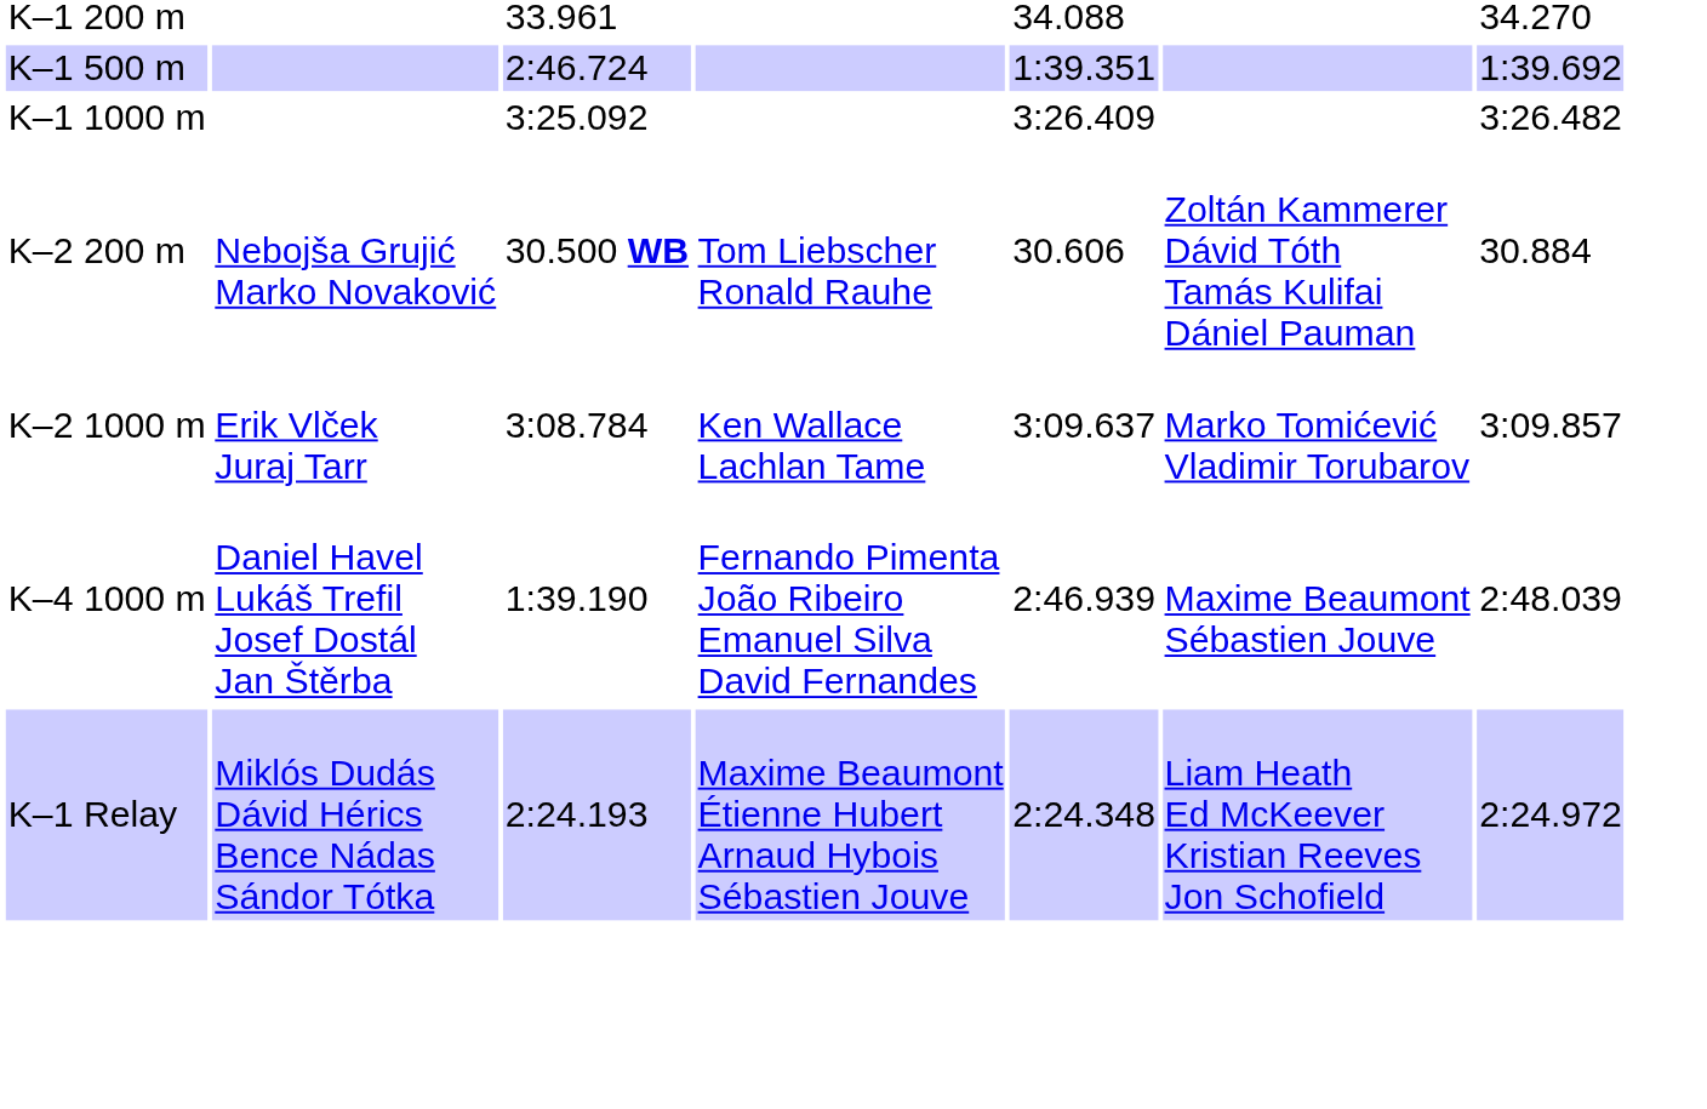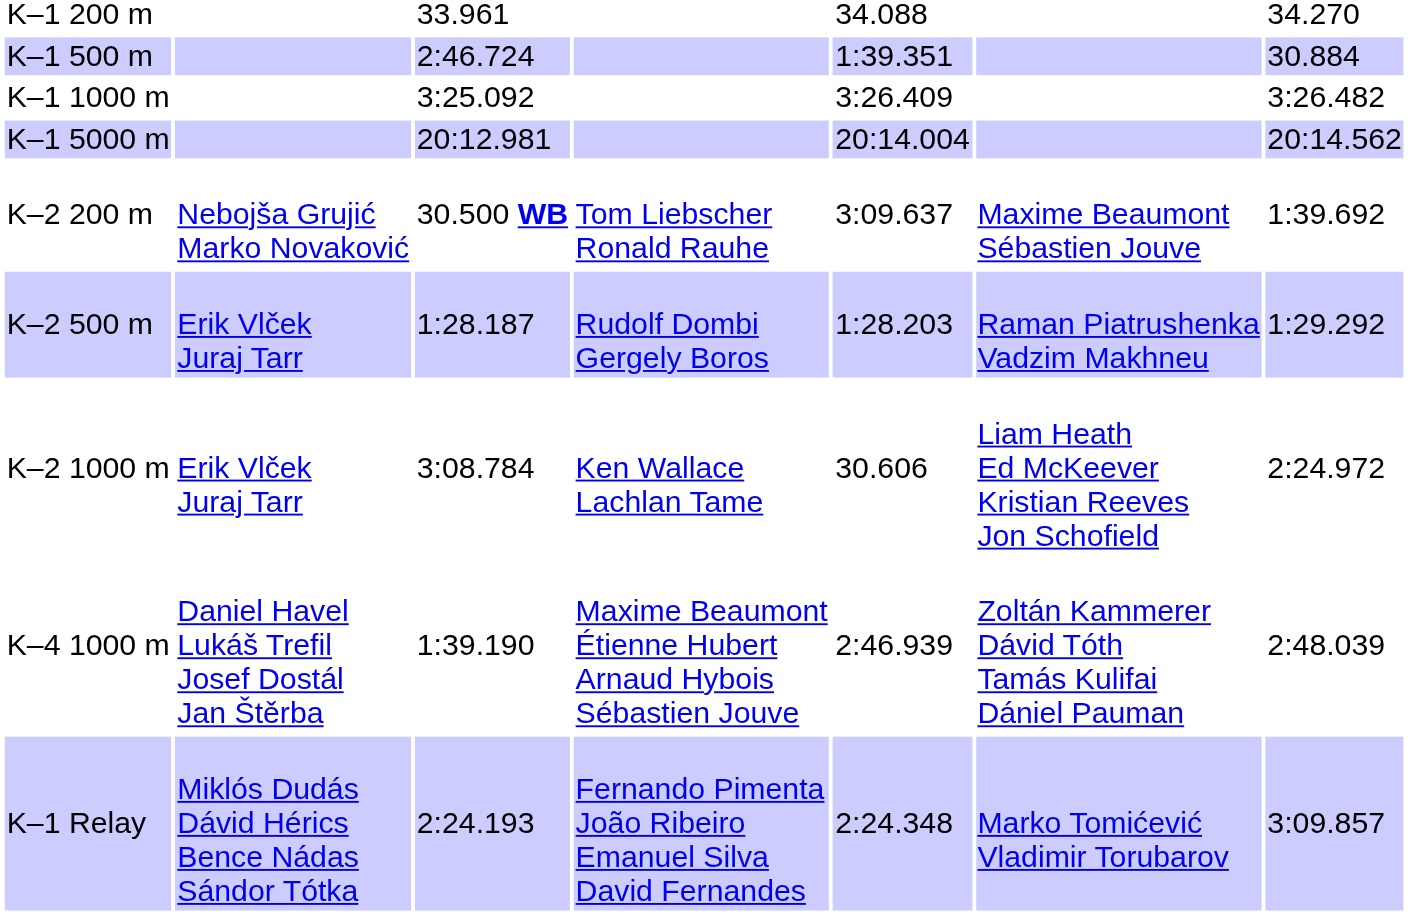 <table>
 <tr>
 <td>K–1 200 m</td>
 <td></td>
 <td>33.961</td>
 <td></td>
 <td>34.088</td>
 <td><br></td>
 <td>34.270</td>
 </tr>
 <tr bgcolor=ccccff>
 <td>K–1 500 m</td>
 <td></td>
 <td>2:46.724</td>
 <td></td>
 <td>1:39.351</td>
 <td></td>
-<td>1:39.692</td>
+<td>30.884</td>
 </tr>
 <tr>
 <td>K–1 1000 m</td>
 <td></td>
 <td>3:25.092</td>
 <td></td>
 <td>3:26.409</td>
 <td></td>
 <td>3:26.482</td>
 </tr>
+<tr bgcolor=ccccff>
+<td>K–1 5000 m</td>
+<td></td>
+<td>20:12.981</td>
+<td></td>
+<td>20:14.004</td>
+<td></td>
+<td>20:14.562</td>
+</tr>
 <tr>
 <td>K–2 200 m</td>
 <td><br><a href='#'>Nebojša Grujić</a><br><a href='#'>Marko Novaković</a></td>
 <td>30.500 <strong><a href='#'>WB</a></strong></td>
 <td><br><a href='#'>Tom Liebscher</a><br><a href='#'>Ronald Rauhe</a></td>
-<td>30.606</td>
-<td><br><a href='#'>Zoltán Kammerer</a><br><a href='#'>Dávid Tóth</a><br><a href='#'>Tamás Kulifai</a><br><a href='#'>Dániel Pauman</a></td>
-<td>30.884</td>
+<td>3:09.637</td>
+<td><br><a href='#'>Maxime Beaumont</a><br><a href='#'>Sébastien Jouve</a></td>
+<td>1:39.692</td>
+</tr>
+<tr bgcolor=ccccff>
+<td>K–2 500 m</td>
+<td><br><a href='#'>Erik Vlček</a><br><a href='#'>Juraj Tarr</a></td>
+<td>1:28.187</td>
+<td><br><a href='#'>Rudolf Dombi</a><br><a href='#'>Gergely Boros</a></td>
+<td>1:28.203</td>
+<td><br><a href='#'>Raman Piatrushenka</a><br><a href='#'>Vadzim Makhneu</a></td>
+<td>1:29.292</td>
 </tr>
 <tr>
 <td>K–2 1000 m</td>
 <td><br><a href='#'>Erik Vlček</a><br><a href='#'>Juraj Tarr</a></td>
 <td>3:08.784</td>
 <td><br><a href='#'>Ken Wallace</a><br><a href='#'>Lachlan Tame</a></td>
-<td>3:09.637</td>
-<td><br><a href='#'>Marko Tomićević</a><br><a href='#'>Vladimir Torubarov</a></td>
-<td>3:09.857</td>
+<td>30.606</td>
+<td><br><a href='#'>Liam Heath</a><br><a href='#'>Ed McKeever</a><br><a href='#'>Kristian Reeves</a><br><a href='#'>Jon Schofield</a></td>
+<td>2:24.972</td>
 </tr>
 <tr>
 <td>K–4 1000 m</td>
 <td><br><a href='#'>Daniel Havel</a><br><a href='#'>Lukáš Trefil</a><br><a href='#'>Josef Dostál</a><br><a href='#'>Jan Štěrba</a></td>
 <td>1:39.190</td>
-<td><br><a href='#'>Fernando Pimenta</a><br><a href='#'>João Ribeiro</a><br><a href='#'>Emanuel Silva</a><br><a href='#'>David Fernandes</a></td>
+<td><br><a href='#'>Maxime Beaumont</a><br><a href='#'>Étienne Hubert</a><br><a href='#'>Arnaud Hybois</a><br><a href='#'>Sébastien Jouve</a></td>
 <td>2:46.939</td>
-<td><br><a href='#'>Maxime Beaumont</a><br><a href='#'>Sébastien Jouve</a></td>
+<td><br><a href='#'>Zoltán Kammerer</a><br><a href='#'>Dávid Tóth</a><br><a href='#'>Tamás Kulifai</a><br><a href='#'>Dániel Pauman</a></td>
 <td>2:48.039</td>
 </tr>
 <tr bgcolor=ccccff>
 <td>K–1  Relay</td>
 <td><br><a href='#'>Miklós Dudás</a><br><a href='#'>Dávid Hérics</a><br><a href='#'>Bence Nádas</a><br><a href='#'>Sándor Tótka</a></td>
 <td>2:24.193</td>
-<td><br><a href='#'>Maxime Beaumont</a><br><a href='#'>Étienne Hubert</a><br><a href='#'>Arnaud Hybois</a><br><a href='#'>Sébastien Jouve</a></td>
+<td><br><a href='#'>Fernando Pimenta</a><br><a href='#'>João Ribeiro</a><br><a href='#'>Emanuel Silva</a><br><a href='#'>David Fernandes</a></td>
 <td>2:24.348</td>
-<td><br><a href='#'>Liam Heath</a><br><a href='#'>Ed McKeever</a><br><a href='#'>Kristian Reeves</a><br><a href='#'>Jon Schofield</a></td>
-<td>2:24.972</td>
+<td><br><a href='#'>Marko Tomićević</a><br><a href='#'>Vladimir Torubarov</a></td>
+<td>3:09.857</td>
 </tr>
 </table>
